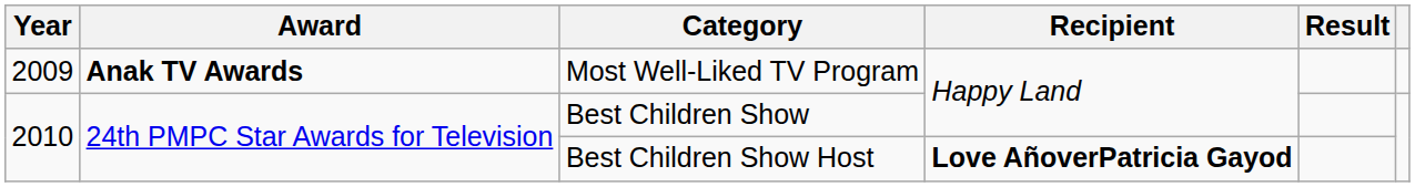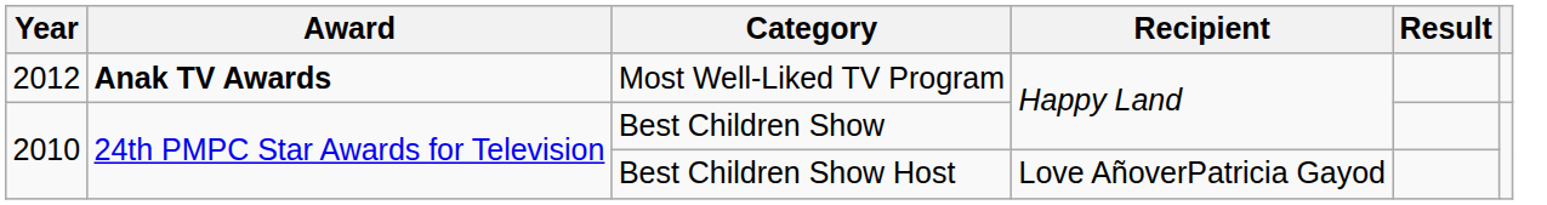 <table class="wikitable">
 <tr>
 <th>Year</th>
 <th>Award</th>
 <th>Category</th>
 <th>Recipient</th>
 <th>Result</th>
 <th></th>
 </tr>
 <tr>
-<td>2009</td>
+<td>2012</td>
 <td><strong>Anak TV Awards</strong></td>
 <td>Most Well-Liked TV Program</td>
 <td rowspan=2><em>Happy Land</em></td>
 <td></td>
 <td></td>
 </tr>
 <tr>
 <td rowspan=2>2010</td>
 <td rowspan=2><a href='#'>24th PMPC Star Awards for Television</a></td>
 <td>Best Children Show</td>
 <td></td>
 <td rowspan=2></td>
 </tr>
 <tr>
 <td>Best Children Show Host</td>
-<td><strong>Love AñoverPatricia Gayod</strong></td>
+<td>Love AñoverPatricia Gayod</td>
 <td></td>
 </tr>
 </table>
